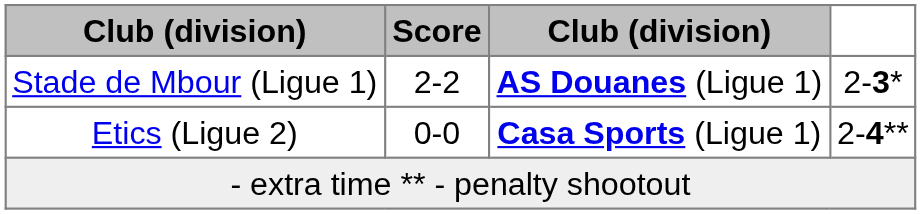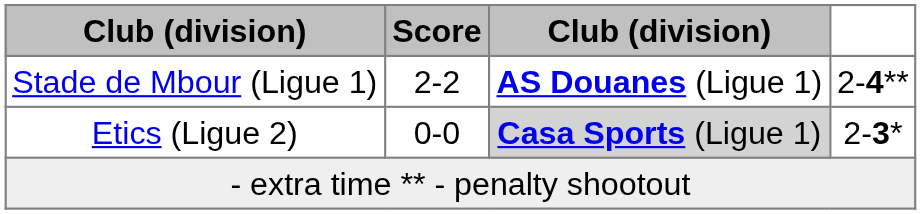 <table align="center" cellpadding="3" cellspacing="0" border="1" style="font-size: 95%; border: gray solid 1px; border-collapse: collapse; text-align: center;">
 <tr bgcolor="#CCCCCC" style="background-color: silver;">
 <th>Club (division)</th>
 <th>Score</th>
 <th>Club (division)</th>
 </tr>
 <tr>
 <td><a href='#'>Stade de Mbour</a> (Ligue 1)</td>
 <td>2-2</td>
 <td><strong><a href='#'>AS Douanes</a></strong> (Ligue 1)</td>
-<td>2-<strong>3</strong>*</td>
+<td>2-<strong>4</strong>**</td>
 </tr>
 <tr>
 <td><a href='#'>Etics</a> (Ligue 2)</td>
 <td>0-0</td>
-<td><strong><a href='#'>Casa Sports</a></strong> (Ligue 1)</td>
-<td>2-<strong>4</strong>**</td>
+<td style="background: lightgrey;"><strong><a href='#'>Casa Sports</a></strong> (Ligue 1)</td>
+<td>2-<strong>3</strong>*</td>
 </tr>
 <tr bgcolor="#EFEFEF">
 <td colspan=4> - extra time ** - penalty shootout</td>
 </tr>
 </table>
